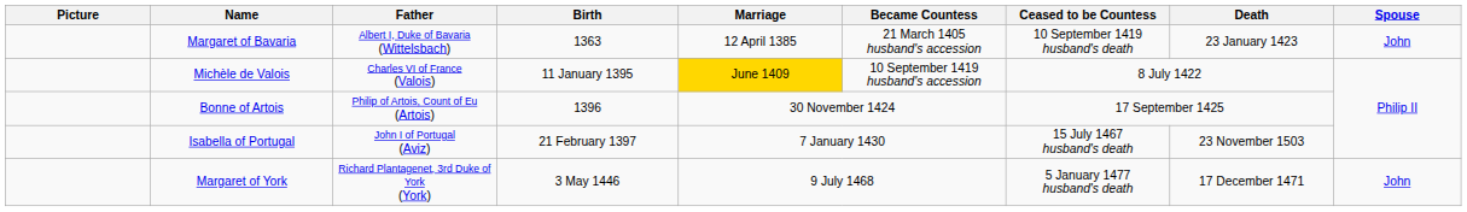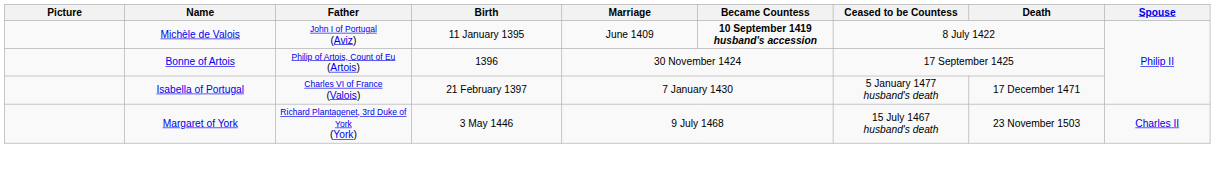 <table style="width:95%;" class="wikitable">
 <tr>
 <th style="width:8%;">Picture</th>
 <th style="width:10%;">Name</th>
 <th style="width:9%;">Father</th>
 <th style="width:10%;">Birth</th>
 <th style="width:9%;">Marriage</th>
 <th style="width:9%;">Became Countess</th>
 <th style="width:9%;">Ceased to be Countess</th>
 <th style="width:9%;">Death</th>
 <th style="width:7%;"><a href='#'>Spouse</a></th>
 </tr>
 <tr>
 <td style="text-align:center;"></td>
-<td style="text-align:center;"><a href='#'>Margaret of Bavaria</a></td>
-<td style="text-align:center;"><small><a href='#'>Albert I, Duke of Bavaria</a></small><br>(<a href='#'>Wittelsbach</a>)</td>
-<td style="text-align:center;">1363</td>
-<td style="text-align:center;">12 April 1385</td>
-<td style="text-align:center;">21 March 1405<br><em>husband's accession</em></td>
-<td style="text-align:center;">10 September 1419<br><em>husband's death</em></td>
-<td style="text-align:center;">23 January 1423</td>
-<td style="text-align:center;"><a href='#'>John</a></td>
-</tr>
-<tr>
-<td style="text-align:center;"></td>
 <td style="text-align:center;"><a href='#'>Michèle de Valois</a></td>
-<td style="text-align:center;"><small><a href='#'>Charles VI of France</a></small><br>(<a href='#'>Valois</a>)</td>
+<td style="text-align:center;"><small><a href='#'>John I of Portugal</a></small><br>(<a href='#'>Aviz</a>)</td>
 <td style="text-align:center;">11 January 1395</td>
-<td style="background: gold; text-align:center;">June 1409</td>
-<td style="text-align:center;">10 September 1419<br><em>husband's accession</em></td>
+<td style="text-align:center;">June 1409</td>
+<td style="text-align:center;"><strong>10 September 1419<br><em>husband's accession</em></strong></td>
 <td style="text-align:center;" colspan="2">8 July 1422</td>
 <td style="text-align:center;" rowspan="3"><a href='#'>Philip II</a></td>
 </tr>
 <tr>
 <td style="text-align:center;"></td>
 <td style="text-align:center;"><a href='#'>Bonne of Artois</a></td>
 <td style="text-align:center;"><small><a href='#'>Philip of Artois, Count of Eu</a></small><br>(<a href='#'>Artois</a>)</td>
 <td style="text-align:center;">1396</td>
 <td style="text-align:center;" colspan="2">30 November 1424</td>
 <td style="text-align:center;" colspan="2">17 September 1425</td>
 </tr>
 <tr>
 <td style="text-align:center;"></td>
 <td style="text-align:center;"><a href='#'>Isabella of Portugal</a></td>
-<td style="text-align:center;"><small><a href='#'>John I of Portugal</a></small><br>(<a href='#'>Aviz</a>)</td>
+<td style="text-align:center;"><small><a href='#'>Charles VI of France</a></small><br>(<a href='#'>Valois</a>)</td>
 <td align=center>21 February 1397</td>
 <td style="text-align:center;" colspan="2">7 January 1430</td>
-<td align=center>15 July 1467<br><em>husband's death</em></td>
-<td style="text-align:center;">23 November 1503</td>
+<td style="text-align:center;">5 January 1477<br><em>husband's death</em></td>
+<td style="text-align:center;">17 December 1471</td>
 </tr>
 <tr>
 <td style="text-align:center;"></td>
 <td style="text-align:center;"><a href='#'>Margaret of York</a></td>
 <td style="text-align:center;"><small><a href='#'>Richard Plantagenet, 3rd Duke of York</a></small><br>(<a href='#'>York</a>)</td>
 <td style="text-align:center;">3 May 1446</td>
 <td style="text-align:center;" colspan="2">9 July 1468</td>
-<td style="text-align:center;">5 January 1477<br><em>husband's death</em></td>
-<td style="text-align:center;">17 December 1471</td>
-<td style="text-align:center;"><a href='#'>John</a></td>
+<td align=center>15 July 1467<br><em>husband's death</em></td>
+<td style="text-align:center;">23 November 1503</td>
+<td style="text-align:center;"><a href='#'>Charles II</a></td>
 </tr>
 </table>
